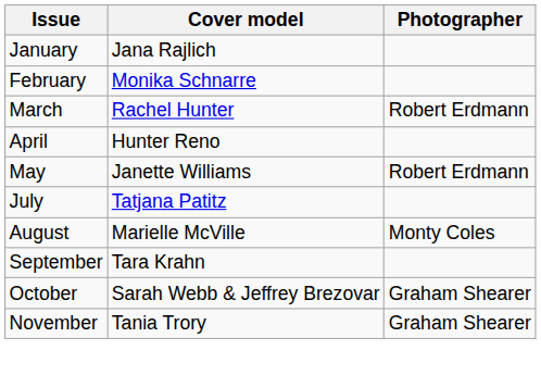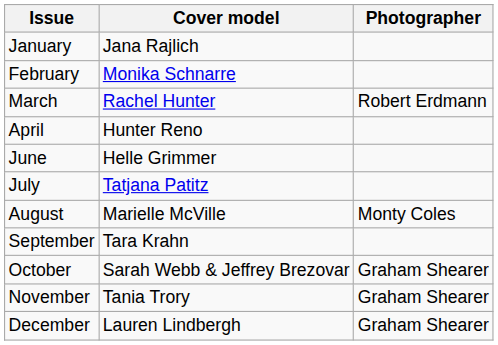 <table class="wikitable">
 <tr>
 <th>Issue</th>
 <th>Cover model</th>
 <th>Photographer</th>
 </tr>
 <tr>
 <td>January</td>
 <td>Jana Rajlich</td>
 <td></td>
 </tr>
 <tr>
 <td>February</td>
 <td><a href='#'>Monika Schnarre</a></td>
 <td></td>
 </tr>
 <tr>
 <td>March</td>
 <td><a href='#'>Rachel Hunter</a></td>
 <td>Robert Erdmann</td>
 </tr>
 <tr>
 <td>April</td>
 <td>Hunter Reno</td>
 <td></td>
 </tr>
 <tr>
-<td>May</td>
-<td>Janette Williams</td>
-<td>Robert Erdmann</td>
+<td>June</td>
+<td>Helle Grimmer</td>
+<td></td>
 </tr>
 <tr>
 <td>July</td>
 <td><a href='#'>Tatjana Patitz</a></td>
 <td></td>
 </tr>
 <tr>
 <td>August</td>
 <td>Marielle McVille</td>
 <td>Monty Coles</td>
 </tr>
 <tr>
 <td>September</td>
 <td>Tara Krahn</td>
 <td></td>
 </tr>
 <tr>
 <td>October</td>
 <td>Sarah Webb & Jeffrey Brezovar</td>
 <td>Graham Shearer</td>
 </tr>
 <tr>
 <td>November</td>
 <td>Tania Trory</td>
 <td>Graham Shearer</td>
 </tr>
+<tr>
+<td>December</td>
+<td>Lauren Lindbergh</td>
+<td>Graham Shearer</td>
+</tr>
 </table>
